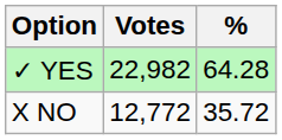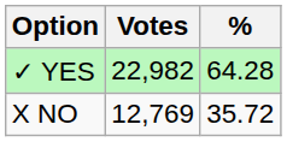 <table class="wikitable">
 <tr>
 <th>Option</th>
 <th>Votes</th>
 <th>%</th>
 </tr>
 <tr>
 <td style=background:#bbf8be>✓ YES</td>
 <td style=background:#bbf8be>22,982</td>
 <td style=background:#bbf8be>64.28</td>
 </tr>
 <tr>
 <td>X NO</td>
-<td>12,772</td>
+<td>12,769</td>
 <td>35.72</td>
 </tr>
 </table>
